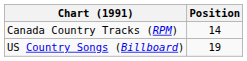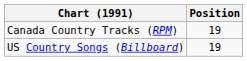 <table class="wikitable sortable">
 <tr>
 <th scope="col">Chart (1991)</th>
 <th scope="col">Position</th>
 </tr>
 <tr>
 <td>Canada Country Tracks (<em><a href='#'>RPM</a></em>)</td>
-<td align="center">14</td>
+<td align="center">19</td>
 </tr>
 <tr>
 <td>US <a href='#'>Country Songs</a> (<em><a href='#'>Billboard</a></em>)</td>
 <td align="center">19</td>
 </tr>
 </table>
